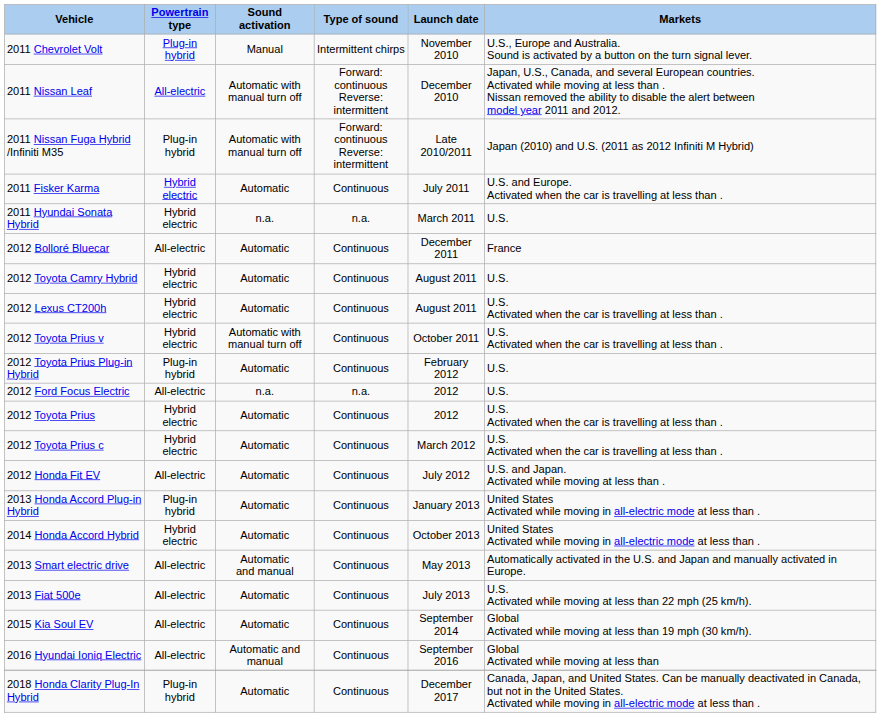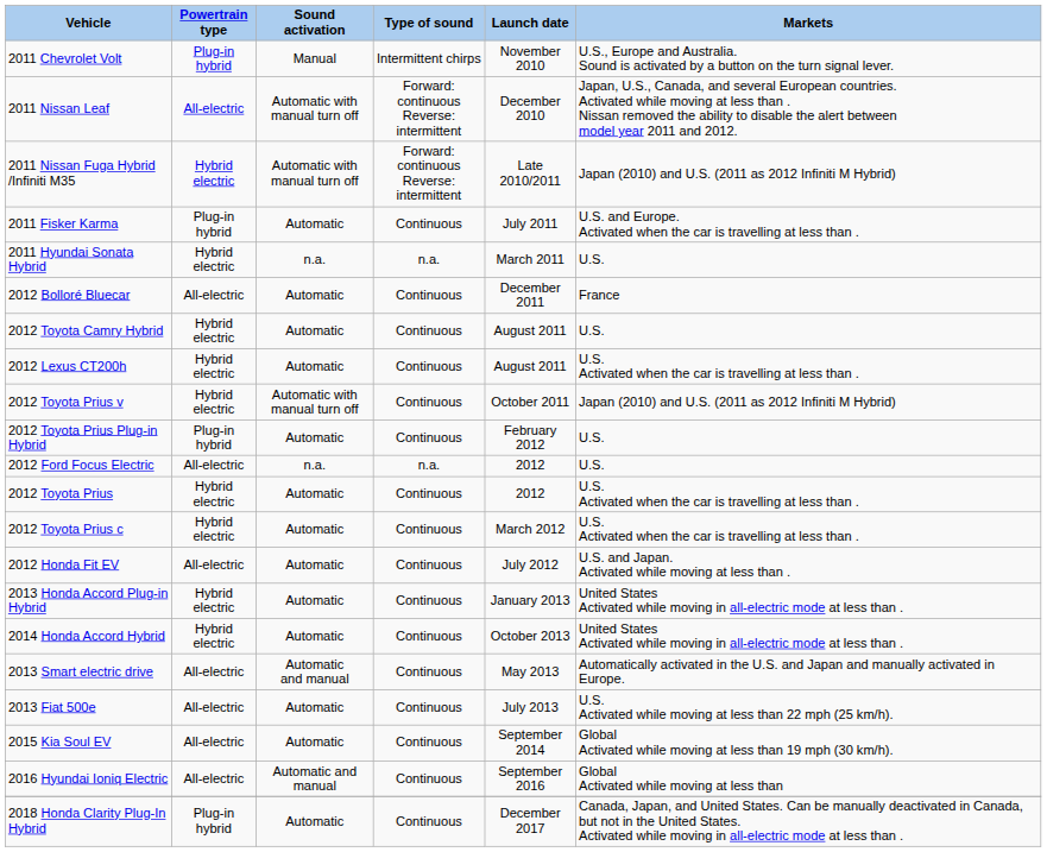 <table class="wikitable" align="center=right"  style="margin: 1em auto 1em auto">
 <tr>
 <th style="background:#ABCDEF;">Vehicle</th>
 <th style="background:#ABCDEF;"><a href='#'>Powertrain</a><br>type</th>
 <th style="background:#ABCDEF;">Sound<br>activation</th>
 <th style="background:#ABCDEF;">Type of sound</th>
 <th style="background:#ABCDEF;">Launch date</th>
 <th style="background:#ABCDEF;">Markets</th>
 </tr>
 <tr style="text-align:center;">
 <td align=left>2011 <a href='#'>Chevrolet Volt</a></td>
 <td><a href='#'>Plug-in hybrid</a></td>
 <td>Manual</td>
 <td>Intermittent chirps</td>
 <td>November 2010</td>
 <td align=left>U.S., Europe and Australia.<br> Sound is activated by a button on the turn signal lever.</td>
 </tr>
 <tr style="text-align:center;">
 <td align=left>2011 <a href='#'>Nissan Leaf</a></td>
 <td><a href='#'>All-electric</a></td>
 <td>Automatic with<br>manual turn off</td>
 <td>Forward: continuous<br>Reverse: intermittent</td>
 <td>December 2010</td>
 <td align=left>Japan, U.S., Canada, and several European countries.<br>Activated while moving at less than .<br>Nissan removed the ability to disable the alert between<br> <a href='#'>model year</a> 2011 and 2012.</td>
 </tr>
 <tr style="text-align:center;">
 <td align=left>2011 <a href='#'>Nissan Fuga Hybrid</a><br>/Infiniti M35</td>
-<td>Plug-in hybrid</td>
+<td><a href='#'>Hybrid electric</a></td>
 <td>Automatic with<br>manual turn off</td>
 <td>Forward: continuous<br>Reverse: intermittent</td>
 <td>Late 2010/2011</td>
 <td align=left>Japan (2010) and U.S. (2011 as 2012 Infiniti M Hybrid)</td>
 </tr>
 <tr style="text-align:center;">
 <td align=left>2011 <a href='#'>Fisker Karma</a></td>
-<td><a href='#'>Hybrid electric</a></td>
+<td>Plug-in hybrid</td>
 <td>Automatic</td>
 <td>Continuous</td>
 <td>July 2011</td>
 <td align=left>U.S. and Europe.<br>Activated when the car is travelling at less than .</td>
 </tr>
 <tr style="text-align:center;">
 <td align=left>2011 <a href='#'>Hyundai Sonata Hybrid</a></td>
 <td>Hybrid electric</td>
 <td>n.a.</td>
 <td>n.a.</td>
 <td>March 2011</td>
 <td align=left>U.S.</td>
 </tr>
 <tr style="text-align:center;">
 <td align=left>2012 <a href='#'>Bolloré Bluecar</a></td>
 <td>All-electric</td>
 <td>Automatic</td>
 <td>Continuous</td>
 <td>December 2011</td>
 <td align=left>France</td>
 </tr>
 <tr style="text-align:center;">
 <td align=left>2012 <a href='#'>Toyota Camry Hybrid</a></td>
 <td>Hybrid electric</td>
 <td>Automatic</td>
 <td>Continuous</td>
 <td>August 2011</td>
 <td align=left>U.S.</td>
 </tr>
 <tr style="text-align:center;">
 <td align=left>2012 <a href='#'>Lexus CT200h</a></td>
 <td>Hybrid electric</td>
 <td>Automatic</td>
 <td>Continuous</td>
 <td>August 2011</td>
 <td align=left>U.S.<br>Activated when the car is travelling at less than .</td>
 </tr>
 <tr style="text-align:center;">
 <td align=left>2012 <a href='#'>Toyota Prius v</a></td>
 <td>Hybrid electric</td>
 <td>Automatic with<br>manual turn off</td>
 <td>Continuous</td>
 <td>October 2011</td>
-<td align=left>U.S.<br>Activated when the car is travelling at less than .</td>
+<td align=left>Japan (2010) and U.S. (2011 as 2012 Infiniti M Hybrid)</td>
 </tr>
 <tr style="text-align:center;">
 <td align=left>2012 <a href='#'>Toyota Prius Plug-in Hybrid</a></td>
 <td>Plug-in hybrid</td>
 <td>Automatic</td>
 <td>Continuous</td>
 <td>February 2012</td>
 <td align=left>U.S.</td>
 </tr>
 <tr style="text-align:center;">
 <td align=left>2012 <a href='#'>Ford Focus Electric</a></td>
 <td>All-electric</td>
 <td>n.a.</td>
 <td>n.a.</td>
 <td>2012</td>
 <td align=left>U.S.</td>
 </tr>
 <tr style="text-align:center;">
 <td align=left>2012 <a href='#'>Toyota Prius</a></td>
 <td>Hybrid electric</td>
 <td>Automatic</td>
 <td>Continuous</td>
 <td>2012</td>
 <td align=left>U.S.<br>Activated when the car is travelling at less than .</td>
 </tr>
 <tr style="text-align:center;">
 <td align=left>2012 <a href='#'>Toyota Prius c</a></td>
 <td>Hybrid electric</td>
 <td>Automatic</td>
 <td>Continuous</td>
 <td>March 2012</td>
 <td align=left>U.S.<br>Activated when the car is travelling at less than .</td>
 </tr>
 <tr style="text-align:center;">
 <td align=left>2012 <a href='#'>Honda Fit EV</a></td>
 <td>All-electric</td>
 <td>Automatic</td>
 <td>Continuous</td>
 <td>July 2012</td>
 <td align=left>U.S. and Japan.<br>Activated while moving at less than .</td>
 </tr>
 <tr style="text-align:center;">
 <td align=left>2013 <a href='#'>Honda Accord Plug-in Hybrid</a></td>
-<td>Plug-in hybrid</td>
+<td>Hybrid electric</td>
 <td>Automatic</td>
 <td>Continuous</td>
 <td>January 2013</td>
 <td align=left>United States<br>Activated while moving in <a href='#'>all-electric mode</a> at less than .</td>
 </tr>
 <tr style="text-align:center;">
 <td align=left>2014 <a href='#'>Honda Accord Hybrid</a></td>
 <td>Hybrid electric</td>
 <td>Automatic</td>
 <td>Continuous</td>
 <td>October 2013</td>
 <td align=left>United States<br>Activated while moving in <a href='#'>all-electric mode</a> at less than .</td>
 </tr>
 <tr style="text-align:center;">
 <td align=left>2013 <a href='#'>Smart electric drive</a></td>
 <td>All-electric</td>
 <td>Automatic<br>and manual</td>
 <td>Continuous</td>
 <td>May 2013</td>
 <td align=left>Automatically activated in the U.S. and Japan and manually activated in Europe.</td>
 </tr>
 <tr style="text-align:center;">
 <td align=left>2013 <a href='#'>Fiat 500e</a></td>
 <td>All-electric</td>
 <td>Automatic</td>
 <td>Continuous</td>
 <td>July 2013</td>
 <td align=left>U.S.<br>Activated while moving at less than 22 mph (25 km/h).</td>
 </tr>
 <tr style="text-align:center;">
 <td align=left>2015 <a href='#'>Kia Soul EV</a></td>
 <td>All-electric</td>
 <td>Automatic</td>
 <td>Continuous</td>
 <td>September<br> 2014</td>
 <td align=left>Global<br>Activated while moving at less than 19 mph (30 km/h).</td>
 </tr>
 <tr style="text-align:center;">
 <td align=left>2016 <a href='#'>Hyundai Ioniq Electric</a></td>
 <td>All-electric</td>
 <td>Automatic and manual</td>
 <td>Continuous</td>
 <td>September<br> 2016</td>
 <td align=left>Global<br>Activated while moving at less than </td>
 </tr>
 <tr>
 </tr>
 <tr style="text-align:center;">
 <td align=left>2018 <a href='#'>Honda Clarity Plug-In Hybrid</a></td>
 <td>Plug-in hybrid</td>
 <td>Automatic</td>
 <td>Continuous</td>
 <td>December<br> 2017</td>
 <td align=left>Canada, Japan, and United States. Can be manually deactivated in Canada, but not in the United States.<br>Activated while moving in <a href='#'>all-electric mode</a> at less than .</td>
 </tr>
 </table>
